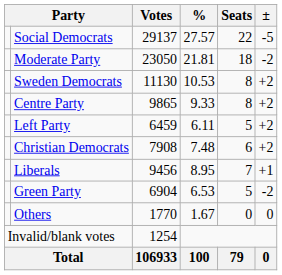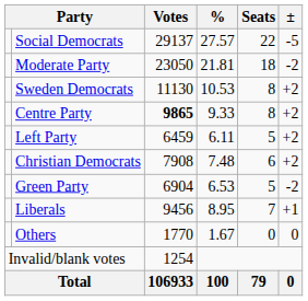 <table class=wikitable style=text-align:right>
 <tr>
 <th colspan=2>Party</th>
 <th>Votes</th>
 <th>%</th>
 <th>Seats</th>
 <th>±</th>
 </tr>
 <tr>
 <td bgcolor=></td>
 <td align=left><a href='#'>Social Democrats</a></td>
 <td>29137</td>
 <td>27.57</td>
 <td>22</td>
 <td>-5</td>
 </tr>
 <tr>
 <td bgcolor=></td>
 <td align=left><a href='#'>Moderate Party</a></td>
 <td>23050</td>
 <td>21.81</td>
 <td>18</td>
 <td>-2</td>
 </tr>
 <tr>
 <td bgcolor=></td>
 <td align=left><a href='#'>Sweden Democrats</a></td>
 <td>11130</td>
 <td>10.53</td>
 <td>8</td>
 <td>+2</td>
 </tr>
 <tr>
 <td bgcolor=></td>
 <td align=left><a href='#'>Centre Party</a></td>
-<td>9865</td>
+<td><strong>9865</strong></td>
 <td>9.33</td>
 <td>8</td>
 <td>+2</td>
 </tr>
 <tr>
 <td bgcolor=></td>
 <td align=left><a href='#'>Left Party</a></td>
 <td>6459</td>
 <td>6.11</td>
 <td>5</td>
 <td>+2</td>
 </tr>
 <tr>
 <td bgcolor=></td>
 <td align=left><a href='#'>Christian Democrats</a></td>
 <td>7908</td>
 <td>7.48</td>
 <td>6</td>
 <td>+2</td>
 </tr>
 <tr>
 <td bgcolor=></td>
+<td align=left><a href='#'>Green Party</a></td>
+<td>6904</td>
+<td>6.53</td>
+<td>5</td>
+<td>-2</td>
+</tr>
+<tr>
+<td bgcolor=></td>
 <td align=left><a href='#'>Liberals</a></td>
 <td>9456</td>
 <td>8.95</td>
 <td>7</td>
 <td>+1</td>
-</tr>
-<tr>
-<td bgcolor=></td>
-<td align=left><a href='#'>Green Party</a></td>
-<td>6904</td>
-<td>6.53</td>
-<td>5</td>
-<td>-2</td>
 </tr>
 <tr>
 <td></td>
 <td align=left><a href='#'>Others</a></td>
 <td>1770</td>
 <td>1.67</td>
 <td>0</td>
 <td>0</td>
 </tr>
 <tr>
 <td align=left colspan=2>Invalid/blank votes</td>
 <td>1254</td>
 <td colspan=3></td>
 </tr>
 <tr>
 <th align=left colspan=2>Total</th>
 <th>106933</th>
 <th>100</th>
 <th>79</th>
 <th>0</th>
 </tr>
 </table>
